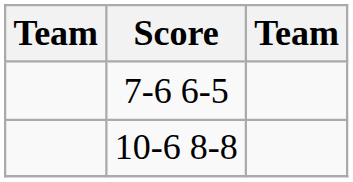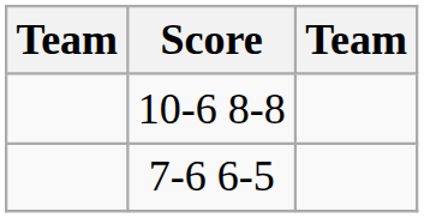 <table class=wikitable style="border:1px solid #AAAAAA;">
 <tr>
 <th>Team</th>
 <th>Score</th>
 <th>Team</th>
 </tr>
 <tr>
 <td><strong></strong></td>
-<td align="center">7-6 6-5</td>
+<td align="center">10-6 8-8</td>
 <td></td>
 </tr>
 <tr>
 <td><strong></strong></td>
-<td align="center">10-6 8-8</td>
+<td align="center">7-6 6-5</td>
 <td></td>
 </tr>
 <tr>
 </tr>
 </table>
